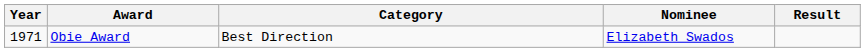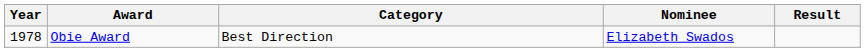 <table class="wikitable" width="95%">
 <tr>
 <th width="5%">Year</th>
 <th width="20%">Award</th>
 <th width="45%">Category</th>
 <th width="20%">Nominee</th>
 <th width="10%">Result</th>
 </tr>
 <tr>
-<td align="center">1971</td>
+<td align="center">1978</td>
 <td><a href='#'>Obie Award</a></td>
 <td>Best Direction</td>
 <td><a href='#'>Elizabeth Swados</a></td>
 <td></td>
 </tr>
 </table>
